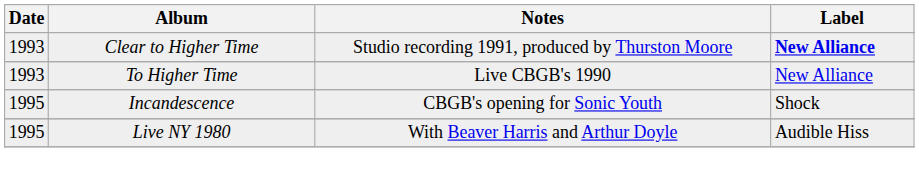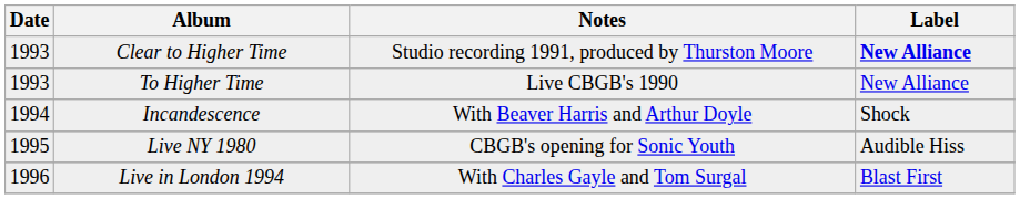 <table Class="wikitable" style="text-align: center;" |width=100%>
 <tr bgcolor="#CCCCCC">
 <th valign="bottom" width="20">Date</th>
 <th valign="bottom" width="230">Album</th>
 <th valign="bottom" width="400">Notes</th>
 <th valign="bottom" width="120">Label</th>
 </tr>
 <tr>
 </tr>
 <tr bgcolor="#efefef">
 <td valign="top">1993</td>
 <td valign="top"><em>Clear to Higher Time</em></td>
 <td valign="top">Studio recording 1991, produced by <a href='#'>Thurston Moore</a></td>
 <td style="text-align: left;" valign="top"><strong><a href='#'>New Alliance</a></strong></td>
 </tr>
 <tr>
 </tr>
 <tr bgcolor="#efefef">
 <td valign="top">1993</td>
 <td valign="top"><em>To Higher Time</em></td>
 <td valign="top">Live CBGB's 1990</td>
 <td style="text-align: left;" valign="top"><a href='#'>New Alliance</a></td>
 </tr>
 <tr>
 </tr>
 <tr bgcolor="#efefef">
-<td valign="top">1995</td>
+<td valign="top">1994</td>
 <td valign="top"><em>Incandescence</em></td>
-<td valign="top">CBGB's opening for <a href='#'>Sonic Youth</a></td>
+<td valign="top">With <a href='#'>Beaver Harris</a> and <a href='#'>Arthur Doyle</a></td>
 <td style="text-align: left;" valign="top">Shock</td>
 </tr>
 <tr>
 </tr>
 <tr bgcolor="#efefef">
 <td valign="top">1995</td>
 <td valign="top"><em>Live NY 1980</em></td>
-<td valign="top">With <a href='#'>Beaver Harris</a> and <a href='#'>Arthur Doyle</a></td>
+<td valign="top">CBGB's opening for <a href='#'>Sonic Youth</a></td>
 <td style="text-align: left;" valign="top">Audible Hiss</td>
 </tr>
 <tr>
 </tr>
+<tr bgcolor="#efefef">
+<td valign="top">1996</td>
+<td valign="top"><em>Live in London 1994</em></td>
+<td valign="top">With <a href='#'>Charles Gayle</a> and <a href='#'>Tom Surgal</a></td>
+<td style="text-align: left;" valign="top"><a href='#'>Blast First</a></td>
+</tr>
 <tr>
 </tr>
 </table>
